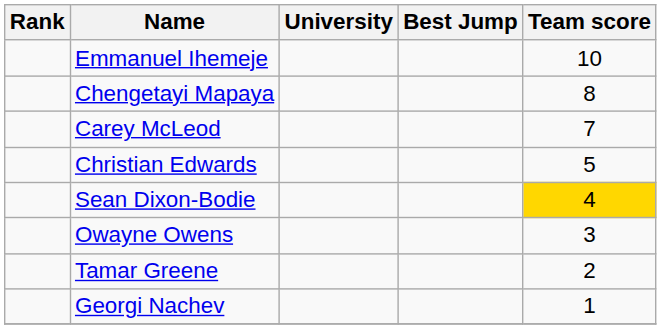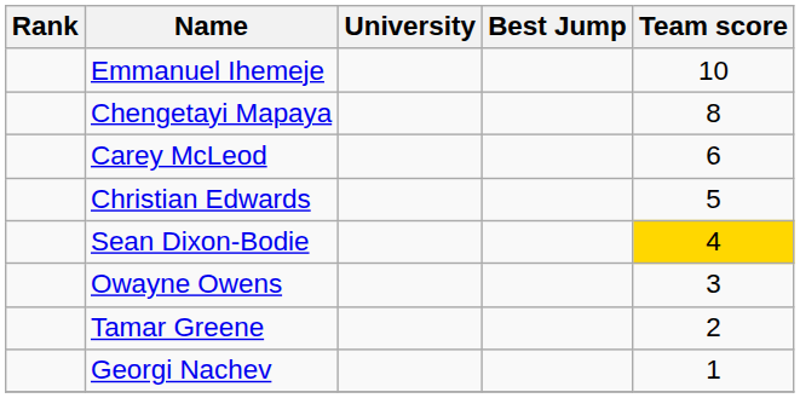 <table class="wikitable sortable" style="text-align:center">
 <tr>
 <th>Rank</th>
 <th>Name</th>
 <th>University</th>
 <th>Best Jump</th>
 <th>Team score</th>
 </tr>
 <tr>
 <td></td>
 <td align=left> <a href='#'>Emmanuel Ihemeje</a></td>
 <td></td>
 <td><strong></strong></td>
 <td>10</td>
 </tr>
 <tr>
 <td></td>
 <td align=left> <a href='#'>Chengetayi Mapaya</a></td>
 <td></td>
 <td><strong></strong></td>
 <td>8</td>
 </tr>
 <tr>
 <td></td>
 <td align=left> <a href='#'>Carey McLeod</a></td>
 <td></td>
 <td><strong></strong></td>
-<td>7</td>
+<td>6</td>
 </tr>
 <tr>
 <td></td>
 <td align=left> <a href='#'>Christian Edwards</a></td>
 <td></td>
 <td><strong></strong></td>
 <td>5</td>
 </tr>
 <tr>
 <td></td>
 <td align=left> <a href='#'>Sean Dixon-Bodie</a></td>
 <td></td>
 <td><strong></strong></td>
 <td style="background: gold;">4</td>
 </tr>
 <tr>
 <td></td>
 <td align=left> <a href='#'>Owayne Owens</a></td>
 <td></td>
 <td><strong></strong></td>
 <td>3</td>
 </tr>
 <tr>
 <td></td>
 <td align=left> <a href='#'>Tamar Greene</a></td>
 <td></td>
 <td><strong></strong></td>
 <td>2</td>
 </tr>
 <tr>
 <td></td>
 <td align=left> <a href='#'>Georgi Nachev</a></td>
 <td></td>
 <td><strong></strong></td>
 <td>1</td>
 </tr>
 <tr>
 </tr>
 </table>
